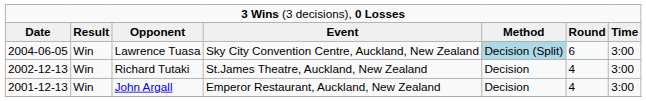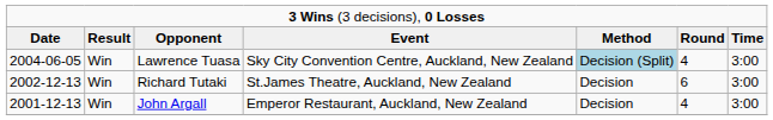 <table class="wikitable" style="margin:0.5em auto; font-size:85%">
 <tr>
 <td style="text-align: center" colspan=8><strong>3 Wins</strong> (3 decisions), <strong>0 Losses</strong></td>
 </tr>
 <tr>
 <td align="center" style="border-style: none none solid solid; background: #f0f0f0"><strong>Date</strong></td>
 <td align="center" style="border-style: none none solid solid; background: #f0f0f0"><strong>Result</strong></td>
 <td align="center" style="border-style: none none solid solid; background: #f0f0f0"><strong>Opponent</strong></td>
 <td align="center" style="border-style: none none solid solid; background: #f0f0f0"><strong>Event</strong></td>
 <td align="center" style="border-style: none none solid solid; background: #f0f0f0"><strong>Method</strong></td>
 <td align="center" style="border-style: none none solid solid; background: #f0f0f0"><strong>Round</strong></td>
 <td align="center" style="border-style: none none solid solid; background: #f0f0f0"><strong>Time</strong></td>
 </tr>
 <tr>
 <td>2004-06-05</td>
 <td> Win</td>
 <td> Lawrence Tuasa</td>
 <td>Sky City Convention Centre, Auckland, New Zealand</td>
 <td style="background: lightblue;">Decision (Split)</td>
-<td>6</td>
+<td>4</td>
 <td>3:00</td>
 </tr>
 <tr>
 <td>2002-12-13</td>
 <td> Win</td>
 <td> Richard Tutaki</td>
 <td>St.James Theatre, Auckland, New Zealand</td>
 <td>Decision</td>
-<td>4</td>
+<td>6</td>
 <td>3:00</td>
 </tr>
 <tr>
 <td>2001-12-13</td>
 <td>Win</td>
 <td> <a href='#'>John Argall</a></td>
 <td>Emperor Restaurant, Auckland, New Zealand</td>
 <td>Decision</td>
 <td>4</td>
 <td>3:00</td>
 </tr>
 <tr>
 </tr>
 </table>
